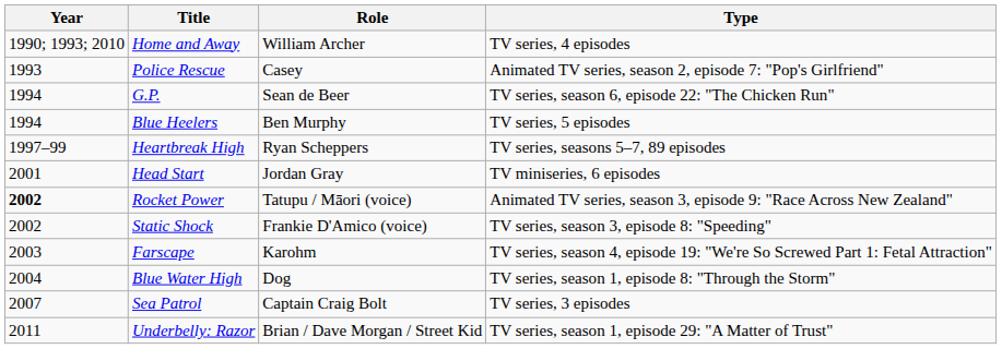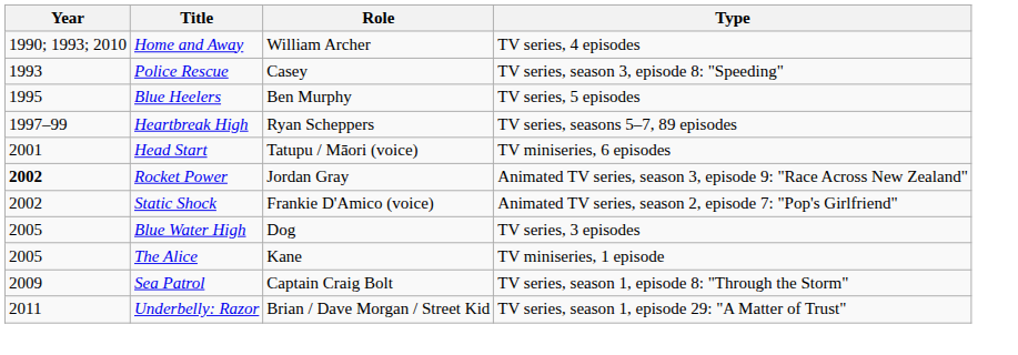 <table class="wikitable">
 <tr>
 <th>Year</th>
 <th>Title</th>
 <th>Role</th>
 <th>Type</th>
 </tr>
 <tr>
 <td>1990; 1993; 2010</td>
 <td><em><a href='#'>Home and Away</a></em></td>
 <td>William Archer</td>
 <td>TV series, 4 episodes</td>
 </tr>
 <tr>
 <td>1993</td>
 <td><em><a href='#'>Police Rescue</a></em></td>
 <td>Casey</td>
-<td>Animated TV series, season 2, episode 7: "Pop's Girlfriend"</td>
+<td>TV series, season 3, episode 8: "Speeding"</td>
 </tr>
 <tr>
-<td>1994</td>
-<td><em><a href='#'>G.P.</a></em></td>
-<td>Sean de Beer</td>
-<td>TV series, season 6, episode 22: "The Chicken Run"</td>
-</tr>
-<tr>
-<td>1994</td>
+<td>1995</td>
 <td><em><a href='#'>Blue Heelers</a></em></td>
 <td>Ben Murphy</td>
 <td>TV series, 5 episodes</td>
 </tr>
 <tr>
 <td>1997–99</td>
 <td><em><a href='#'>Heartbreak High</a></em></td>
 <td>Ryan Scheppers</td>
 <td>TV series, seasons 5–7, 89 episodes</td>
 </tr>
 <tr>
 <td>2001</td>
 <td><em><a href='#'>Head Start</a></em></td>
-<td>Jordan Gray</td>
+<td>Tatupu / Māori (voice)</td>
 <td>TV miniseries, 6 episodes</td>
 </tr>
 <tr>
 <td><strong>2002</strong></td>
 <td><em><a href='#'>Rocket Power</a></em></td>
-<td>Tatupu / Māori (voice)</td>
+<td>Jordan Gray</td>
 <td>Animated TV series, season 3, episode 9: "Race Across New Zealand"</td>
 </tr>
 <tr>
 <td>2002</td>
 <td><em><a href='#'>Static Shock</a></em></td>
 <td>Frankie D'Amico (voice)</td>
-<td>TV series, season 3, episode 8: "Speeding"</td>
+<td>Animated TV series, season 2, episode 7: "Pop's Girlfriend"</td>
 </tr>
 <tr>
-<td>2003</td>
-<td><em><a href='#'>Farscape</a></em></td>
-<td>Karohm</td>
-<td>TV series, season 4, episode 19: "We're So Screwed Part 1: Fetal Attraction"</td>
+<td>2005</td>
+<td><em><a href='#'>Blue Water High</a></em></td>
+<td>Dog</td>
+<td>TV series, 3 episodes</td>
 </tr>
 <tr>
-<td>2004</td>
-<td><em><a href='#'>Blue Water High</a></em></td>
-<td>Dog</td>
-<td>TV series, season 1, episode 8: "Through the Storm"</td>
+<td>2005</td>
+<td><em><a href='#'>The Alice</a></em></td>
+<td>Kane</td>
+<td>TV miniseries, 1 episode</td>
 </tr>
 <tr>
-<td>2007</td>
+<td>2009</td>
 <td><em><a href='#'>Sea Patrol</a></em></td>
 <td>Captain Craig Bolt</td>
-<td>TV series, 3 episodes</td>
+<td>TV series, season 1, episode 8: "Through the Storm"</td>
 </tr>
 <tr>
 <td>2011</td>
 <td><em><a href='#'>Underbelly: Razor</a></em></td>
 <td>Brian / Dave Morgan / Street Kid</td>
 <td>TV series, season 1, episode 29: "A Matter of Trust"</td>
 </tr>
 </table>
